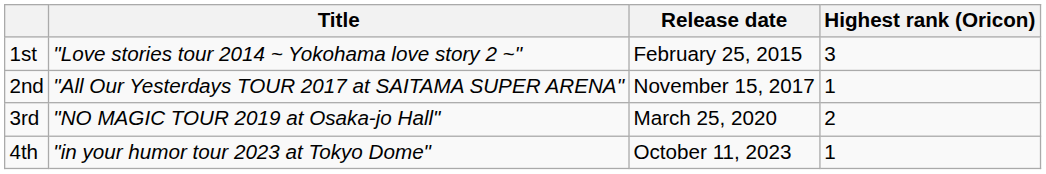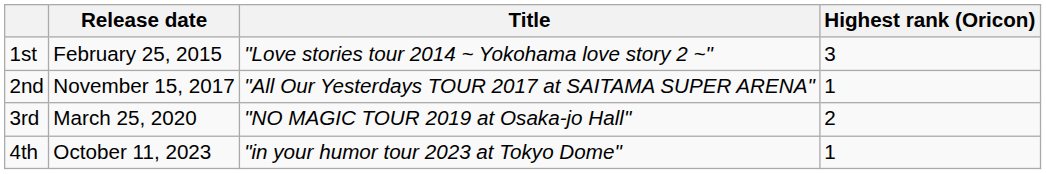 <table class="wikitable">
 <tr>
 <th></th>
+<th>Release date</th>
 <th>Title</th>
-<th>Release date</th>
 <th>Highest rank (Oricon)</th>
 </tr>
 <tr>
 <td>1st</td>
+<td>February 25, 2015</td>
 <td><em>"Love stories tour 2014 ~ Yokohama love story 2 ~"</em></td>
-<td>February 25, 2015</td>
 <td>3</td>
 </tr>
 <tr>
 <td>2nd</td>
+<td>November 15, 2017</td>
 <td><em>"All Our Yesterdays TOUR 2017 at SAITAMA SUPER ARENA"</em></td>
-<td>November 15, 2017</td>
 <td>1</td>
 </tr>
 <tr>
 <td>3rd</td>
+<td>March 25, 2020</td>
 <td><em>"NO MAGIC TOUR 2019 at Osaka-jo Hall"</em></td>
-<td>March 25, 2020</td>
 <td>2</td>
 </tr>
 <tr>
 <td>4th</td>
+<td>October 11, 2023</td>
 <td><em>"in your humor tour 2023 at Tokyo Dome"</em></td>
-<td>October 11, 2023</td>
 <td>1</td>
 </tr>
 </table>
